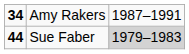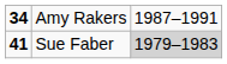 <table class="wikitable">
 <tr>
 <td><strong>34</strong></td>
 <td>Amy Rakers</td>
 <td>1987–1991</td>
 </tr>
 <tr>
-<td><strong>44</strong></td>
+<td><strong>41</strong></td>
 <td>Sue Faber</td>
 <td style="background: lightgrey;">1979–1983</td>
 </tr>
 </table>
